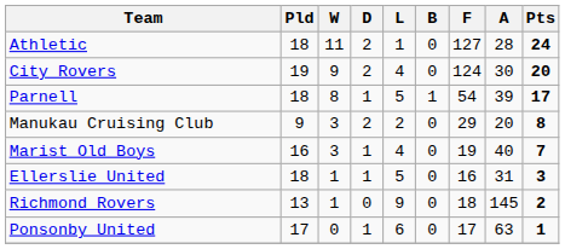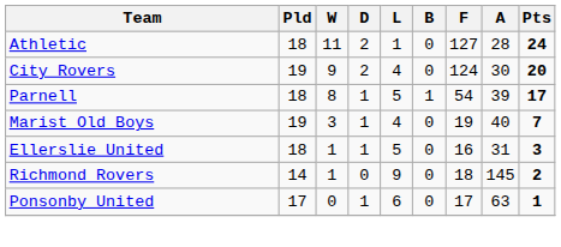 <table class="wikitable" style="text-align:center;">
 <tr>
 <th width=215>Team</th>
 <th width=20 abbr="Played">Pld</th>
 <th width=20 abbr="Won">W</th>
 <th width=20 abbr="Drawn">D</th>
 <th width=20 abbr="Lost">L</th>
 <th width=20 abbr="Bye">B</th>
 <th width=20 abbr="For">F</th>
 <th width=20 abbr="Against">A</th>
 <th width=20 abbr="Points">Pts</th>
 </tr>
 <tr>
 <td style="text-align:left;"><a href='#'>Athletic</a></td>
 <td>18</td>
 <td>11</td>
 <td>2</td>
 <td>1</td>
 <td>0</td>
 <td>127</td>
 <td>28</td>
 <td><strong>24</strong></td>
 </tr>
 <tr>
 <td style="text-align:left;"><a href='#'>City Rovers</a></td>
 <td>19</td>
 <td>9</td>
 <td>2</td>
 <td>4</td>
 <td>0</td>
 <td>124</td>
 <td>30</td>
 <td><strong>20</strong></td>
 </tr>
 <tr>
 <td style="text-align:left;"><a href='#'>Parnell</a></td>
 <td>18</td>
 <td>8</td>
 <td>1</td>
 <td>5</td>
 <td>1</td>
 <td>54</td>
 <td>39</td>
 <td><strong>17</strong></td>
 </tr>
 <tr>
-<td style="text-align:left;">Manukau Cruising Club</td>
-<td>9</td>
-<td>3</td>
-<td>2</td>
-<td>2</td>
-<td>0</td>
-<td>29</td>
-<td>20</td>
-<td><strong>8</strong></td>
-</tr>
-<tr>
 <td style="text-align:left;"><a href='#'>Marist Old Boys</a></td>
-<td>16</td>
+<td>19</td>
 <td>3</td>
 <td>1</td>
 <td>4</td>
 <td>0</td>
 <td>19</td>
 <td>40</td>
 <td><strong>7</strong></td>
 </tr>
 <tr>
 <td style="text-align:left;"><a href='#'>Ellerslie United</a></td>
 <td>18</td>
 <td>1</td>
 <td>1</td>
 <td>5</td>
 <td>0</td>
 <td>16</td>
 <td>31</td>
 <td><strong>3</strong></td>
 </tr>
 <tr>
 <td style="text-align:left;"><a href='#'>Richmond Rovers</a></td>
-<td>13</td>
+<td>14</td>
 <td>1</td>
 <td>0</td>
 <td>9</td>
 <td>0</td>
 <td>18</td>
 <td>145</td>
 <td><strong>2</strong></td>
 </tr>
 <tr>
 <td style="text-align:left;"><a href='#'>Ponsonby United</a></td>
 <td>17</td>
 <td>0</td>
 <td>1</td>
 <td>6</td>
 <td>0</td>
 <td>17</td>
 <td>63</td>
 <td><strong>1</strong></td>
 </tr>
 <tr>
 </tr>
 </table>
